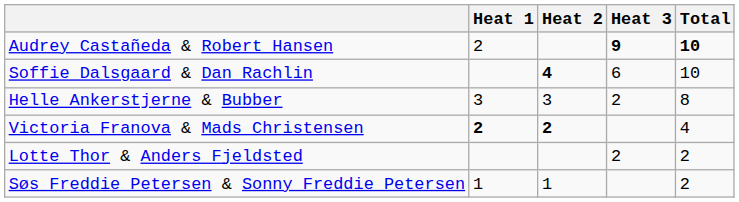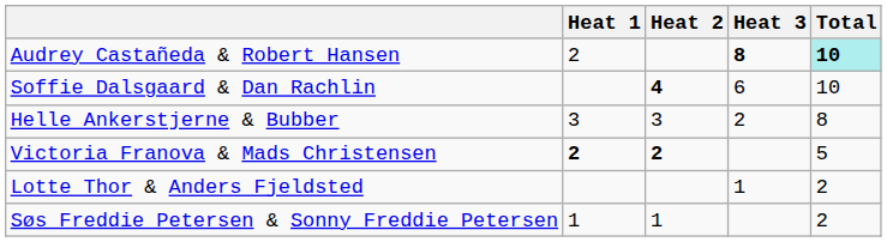 <table class="wikitable">
 <tr>
 <th></th>
 <th>Heat 1</th>
 <th>Heat 2</th>
 <th>Heat 3</th>
 <th>Total</th>
 </tr>
 <tr>
 <td><a href='#'>Audrey Castañeda</a> & <a href='#'>Robert Hansen</a></td>
 <td>2</td>
 <td></td>
-<td><strong>9</strong></td>
-<td><strong>10</strong></td>
+<td><strong>8</strong></td>
+<td style="background: paleturquoise;"><strong>10</strong></td>
 </tr>
 <tr>
 <td><a href='#'>Soffie Dalsgaard</a> & <a href='#'>Dan Rachlin</a></td>
 <td></td>
 <td><strong>4</strong></td>
 <td>6</td>
 <td>10</td>
 </tr>
 <tr>
 <td><a href='#'>Helle Ankerstjerne</a> & <a href='#'>Bubber</a></td>
 <td>3</td>
 <td>3</td>
 <td>2</td>
 <td>8</td>
 </tr>
 <tr>
 <td><a href='#'>Victoria Franova</a> & <a href='#'>Mads Christensen</a></td>
 <td><strong>2</strong></td>
 <td><strong>2</strong></td>
 <td></td>
-<td>4</td>
+<td>5</td>
 </tr>
 <tr>
 <td><a href='#'>Lotte Thor</a> & <a href='#'>Anders Fjeldsted</a></td>
 <td></td>
 <td></td>
-<td>2</td>
+<td>1</td>
 <td>2</td>
 </tr>
 <tr>
 <td><a href='#'>Søs Freddie Petersen</a> & <a href='#'>Sonny Freddie Petersen</a></td>
 <td>1</td>
 <td>1</td>
 <td></td>
 <td>2</td>
 </tr>
 </table>
